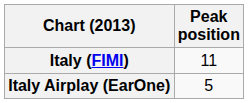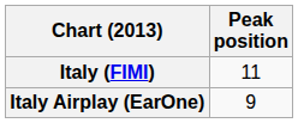 <table class="wikitable sortable plainrowheaders" style="text-align:center">
 <tr>
 <th scope="col">Chart (2013)</th>
 <th scope="col">Peak<br>position</th>
 </tr>
 <tr>
 <th scope="row">Italy (<a href='#'>FIMI</a>)</th>
 <td align="center">11</td>
 </tr>
 <tr>
 <th scope="row">Italy Airplay (EarOne)</th>
-<td>5</td>
+<td>9</td>
 </tr>
 <tr>
 </tr>
 </table>
